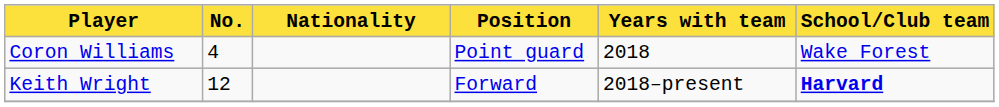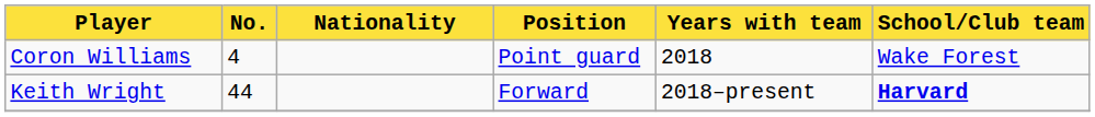 <table class="wikitable sortable sortable">
 <tr>
 <th style="background:#FCE13C; color:#000000; width:20%;">Player</th>
 <th style="background:#FCE13C; color:#000000; width:5%;">No.</th>
 <th style="background:#FCE13C; color:#000000; width:20%;">Nationality</th>
 <th style="background:#FCE13C; color:#000000; width:15%;">Position</th>
 <th style="background:#FCE13C; color:#000000; width:20%;">Years with team</th>
 <th style="background:#FCE13C; color:#000000; width:20%;">School/Club team</th>
 </tr>
 <tr>
 <td><a href='#'>Coron Williams</a></td>
 <td>4</td>
 <td></td>
 <td><a href='#'>Point guard</a></td>
 <td>2018</td>
 <td><a href='#'>Wake Forest</a></td>
 </tr>
 <tr>
 <td><a href='#'>Keith Wright</a></td>
-<td>12</td>
+<td>44</td>
 <td></td>
 <td><a href='#'>Forward</a></td>
 <td>2018–present</td>
 <td><strong><a href='#'>Harvard</a></strong></td>
 </tr>
 <tr>
 </tr>
 </table>
